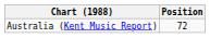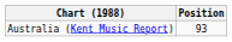 <table class="wikitable">
 <tr>
 <th>Chart (1988)</th>
 <th>Position</th>
 </tr>
 <tr>
 <td>Australia (<a href='#'>Kent Music Report</a>)</td>
-<td align="center">72</td>
+<td align="center">93</td>
 </tr>
 </table>
